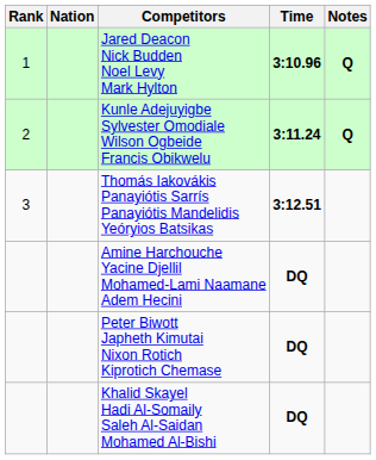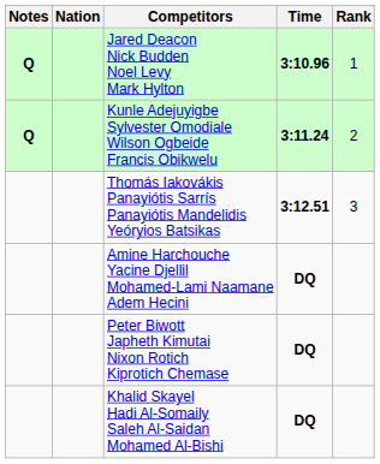 <table class="wikitable sortable" style="text-align:center">
 <tr>
-<th>Rank</th>
+<th>Notes</th>
 <th>Nation</th>
 <th>Competitors</th>
 <th>Time</th>
-<th>Notes</th>
+<th>Rank</th>
 </tr>
 <tr bgcolor=ccffcc>
-<td>1</td>
+<td><strong>Q</strong></td>
 <td align=left></td>
 <td align=left><a href='#'>Jared Deacon</a><br><a href='#'>Nick Budden</a><br><a href='#'>Noel Levy</a><br><a href='#'>Mark Hylton</a></td>
 <td><strong>3:10.96</strong></td>
-<td><strong>Q</strong></td>
+<td>1</td>
 </tr>
 <tr bgcolor=ccffcc>
-<td>2</td>
+<td><strong>Q</strong></td>
 <td align=left></td>
 <td align=left><a href='#'>Kunle Adejuyigbe</a><br><a href='#'>Sylvester Omodiale</a><br><a href='#'>Wilson Ogbeide</a><br><a href='#'>Francis Obikwelu</a></td>
 <td><strong>3:11.24</strong></td>
-<td><strong>Q</strong></td>
+<td>2</td>
 </tr>
 <tr>
-<td>3</td>
+<td></td>
 <td align=left></td>
 <td align=left><a href='#'>Thomás Iakovákis</a><br><a href='#'>Panayiótis Sarrís</a><br><a href='#'>Panayiótis Mandelidis</a><br><a href='#'>Yeóryios Batsikas</a></td>
 <td><strong>3:12.51</strong></td>
-<td></td>
+<td>3</td>
 </tr>
 <tr>
 <td></td>
 <td align=left></td>
 <td align=left><a href='#'>Amine Harchouche</a><br><a href='#'>Yacine Djellil</a><br><a href='#'>Mohamed-Lami Naamane</a><br><a href='#'>Adem Hecini</a></td>
 <td><strong>DQ</strong></td>
 <td></td>
 </tr>
 <tr>
 <td></td>
 <td align=left></td>
 <td align=left><a href='#'>Peter Biwott</a><br><a href='#'>Japheth Kimutai</a><br><a href='#'>Nixon Rotich</a><br><a href='#'>Kiprotich Chemase</a></td>
 <td><strong>DQ</strong></td>
 <td></td>
 </tr>
 <tr>
 <td></td>
 <td align=left></td>
 <td align=left><a href='#'>Khalid Skayel</a><br><a href='#'>Hadi Al-Somaily</a><br><a href='#'>Saleh Al-Saidan</a><br><a href='#'>Mohamed Al-Bishi</a></td>
 <td><strong>DQ</strong></td>
 <td></td>
 </tr>
 </table>
